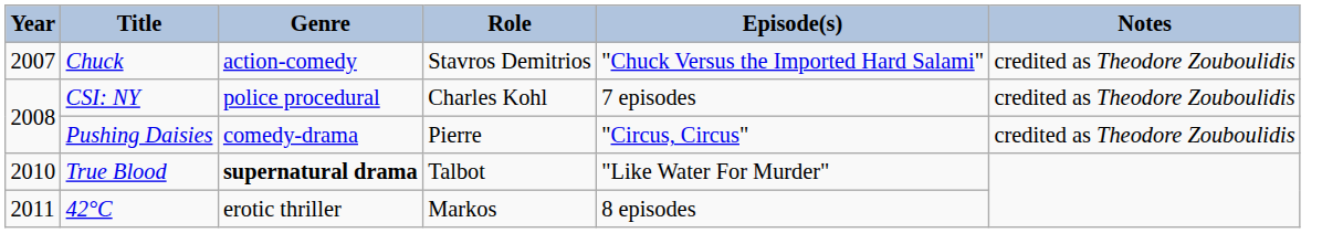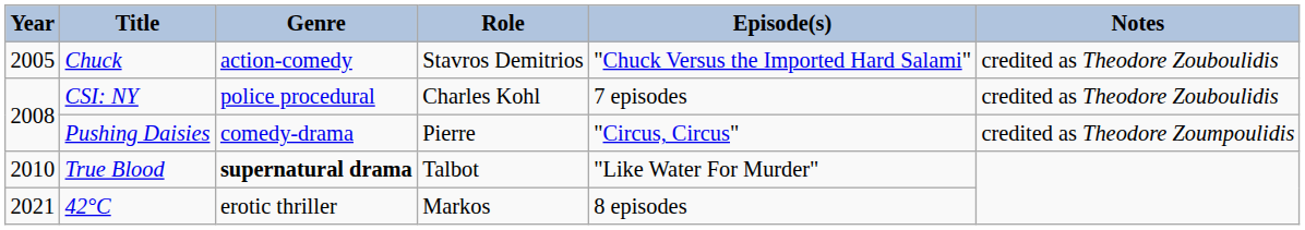 <table class="wikitable" style="font-size:95%">
 <tr style="text-align:center;">
 <th style="background:#B0C4DE;">Year</th>
 <th style="background:#B0C4DE;">Title</th>
 <th style="background:#B0C4DE;">Genre</th>
 <th style="background:#B0C4DE;">Role</th>
 <th style="background:#B0C4DE;">Episode(s)</th>
 <th style="background:#B0C4DE;">Notes</th>
 </tr>
 <tr>
-<td>2007</td>
+<td>2005</td>
 <td><em><a href='#'>Chuck</a></em></td>
 <td><a href='#'>action-comedy</a></td>
 <td>Stavros Demitrios</td>
 <td>"<a href='#'>Chuck Versus the Imported Hard Salami</a>"</td>
 <td>credited as <em>Theodore Zouboulidis</em></td>
 </tr>
 <tr>
 <td rowspan="2">2008</td>
 <td><em><a href='#'>CSI: NY</a></em></td>
 <td><a href='#'>police procedural</a></td>
 <td>Charles Kohl</td>
 <td>7 episodes</td>
 <td>credited as <em>Theodore Zouboulidis</em></td>
 </tr>
 <tr>
 <td><em><a href='#'>Pushing Daisies</a></em></td>
 <td><a href='#'>comedy-drama</a></td>
 <td>Pierre</td>
 <td>"<a href='#'>Circus, Circus</a>"</td>
-<td>credited as <em>Theodore Zouboulidis</em></td>
+<td>credited as <em>Theodore Zoumpoulidis</em></td>
 </tr>
 <tr>
 <td>2010</td>
 <td><em><a href='#'>True Blood</a></em></td>
 <td><strong>supernatural drama</strong></td>
 <td>Talbot</td>
 <td>"Like Water For Murder"</td>
 </tr>
 <tr>
-<td>2011</td>
+<td>2021</td>
 <td><em><a href='#'>42°C</a></em></td>
 <td>erotic thriller</td>
 <td>Markos</td>
 <td>8 episodes</td>
 </tr>
 </table>
